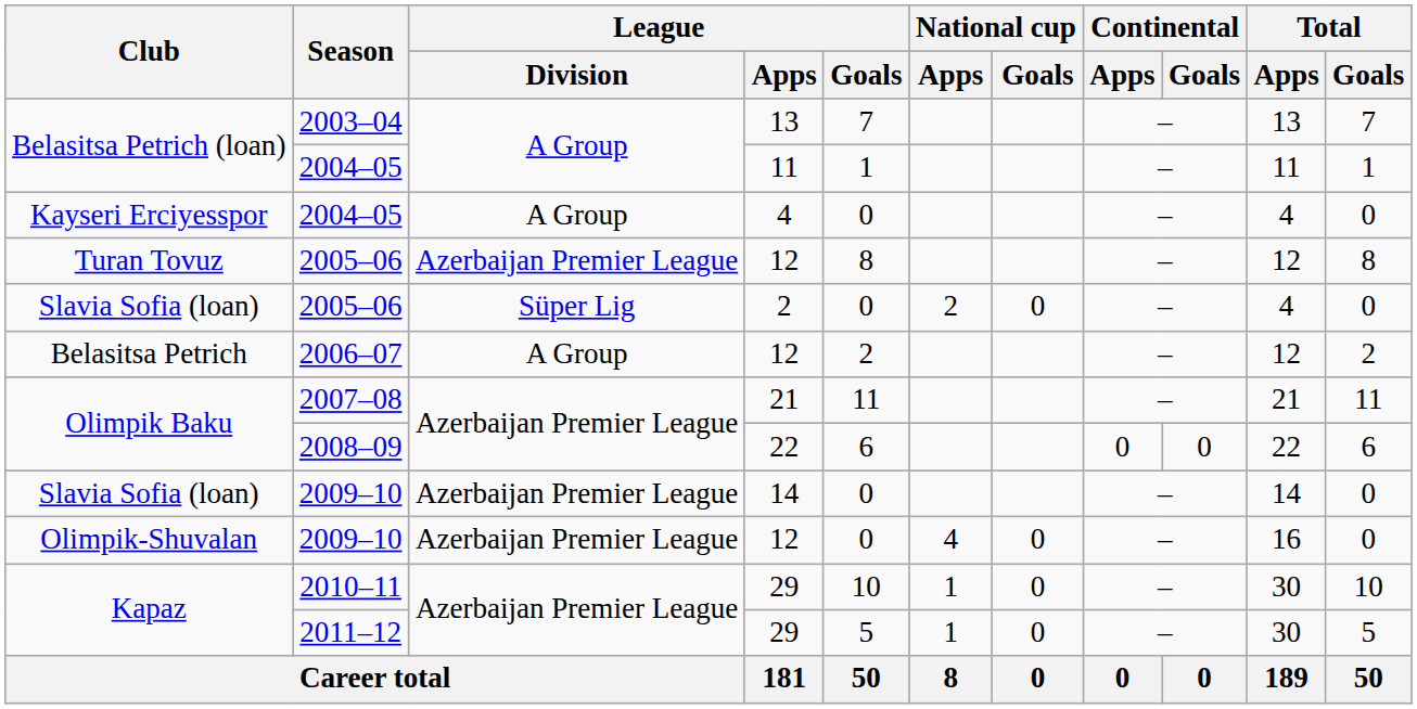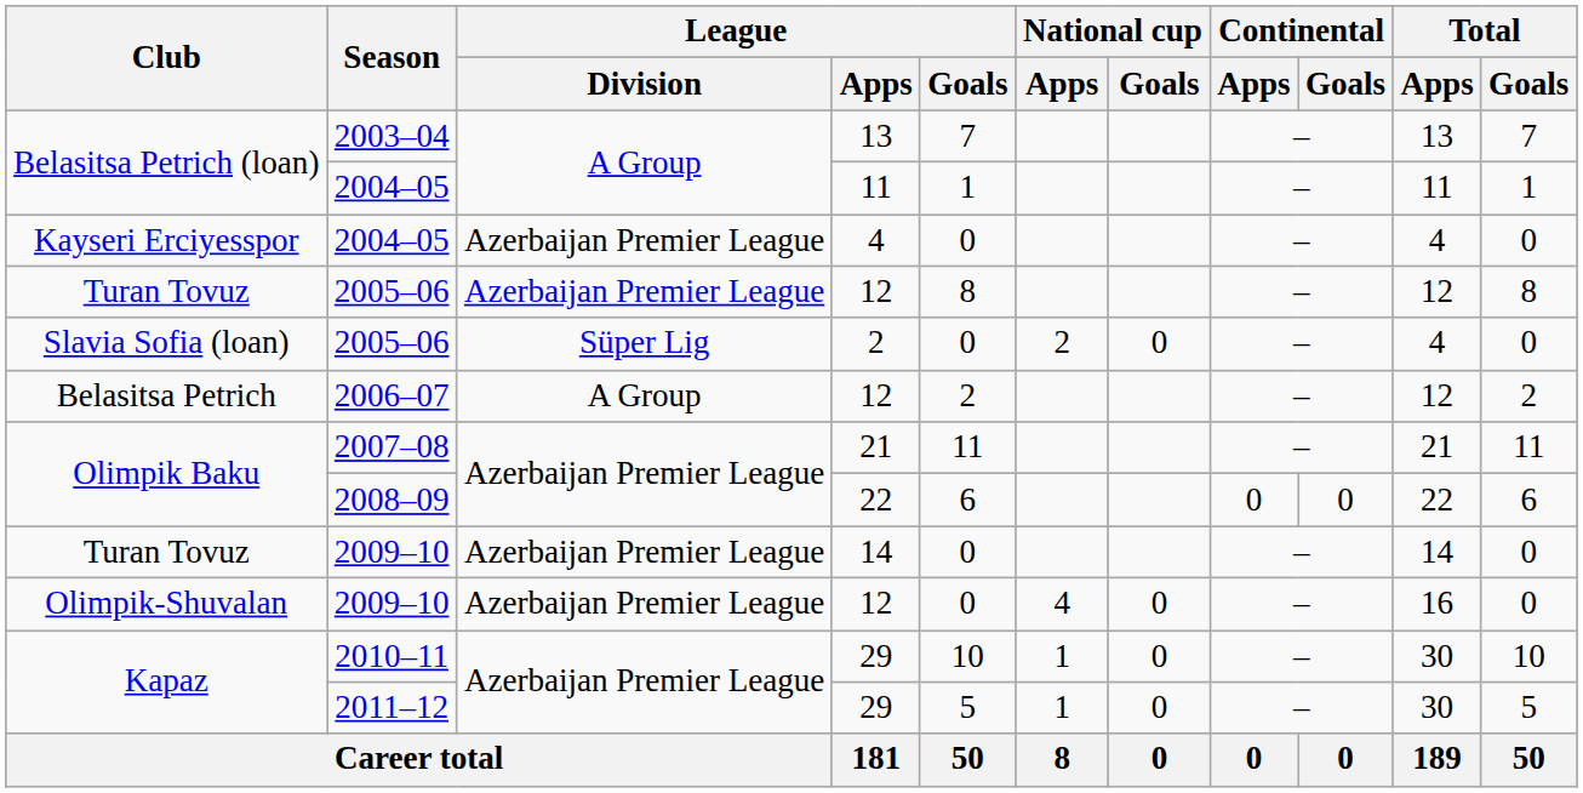 <table class="wikitable" style="text-align:center">
 <tr>
 <th rowspan="2">Club</th>
 <th rowspan="2">Season</th>
 <th colspan="3">League</th>
 <th colspan="2">National cup</th>
 <th colspan="2">Continental</th>
 <th colspan="2">Total</th>
 </tr>
 <tr>
 <th>Division</th>
 <th>Apps</th>
 <th>Goals</th>
 <th>Apps</th>
 <th>Goals</th>
 <th>Apps</th>
 <th>Goals</th>
 <th>Apps</th>
 <th>Goals</th>
 </tr>
 <tr>
 <td rowspan="2"><a href='#'>Belasitsa Petrich</a> (loan)</td>
 <td><a href='#'>2003–04</a></td>
 <td rowspan="2"><a href='#'>A Group</a></td>
 <td>13</td>
 <td>7</td>
 <td></td>
 <td></td>
 <td colspan="2">–</td>
 <td>13</td>
 <td>7</td>
 </tr>
 <tr>
 <td><a href='#'>2004–05</a></td>
 <td>11</td>
 <td>1</td>
 <td></td>
 <td></td>
 <td colspan="2">–</td>
 <td>11</td>
 <td>1</td>
 </tr>
 <tr>
 <td><a href='#'>Kayseri Erciyesspor</a></td>
 <td><a href='#'>2004–05</a></td>
-<td>A Group</td>
+<td>Azerbaijan Premier League</td>
 <td>4</td>
 <td>0</td>
 <td></td>
 <td></td>
 <td colspan="2">–</td>
 <td>4</td>
 <td>0</td>
 </tr>
 <tr>
 <td><a href='#'>Turan Tovuz</a></td>
 <td><a href='#'>2005–06</a></td>
 <td><a href='#'>Azerbaijan Premier League</a></td>
 <td>12</td>
 <td>8</td>
 <td></td>
 <td></td>
 <td colspan="2">–</td>
 <td>12</td>
 <td>8</td>
 </tr>
 <tr>
 <td><a href='#'>Slavia Sofia</a> (loan)</td>
 <td><a href='#'>2005–06</a></td>
 <td><a href='#'>Süper Lig</a></td>
 <td>2</td>
 <td>0</td>
 <td>2</td>
 <td>0</td>
 <td colspan="2">–</td>
 <td>4</td>
 <td>0</td>
 </tr>
 <tr>
 <td>Belasitsa Petrich</td>
 <td><a href='#'>2006–07</a></td>
 <td>A Group</td>
 <td>12</td>
 <td>2</td>
 <td></td>
 <td></td>
 <td colspan="2">–</td>
 <td>12</td>
 <td>2</td>
 </tr>
 <tr>
 <td rowspan="2"><a href='#'>Olimpik Baku</a></td>
 <td><a href='#'>2007–08</a></td>
 <td rowspan="2">Azerbaijan Premier League</td>
 <td>21</td>
 <td>11</td>
 <td></td>
 <td></td>
 <td colspan="2">–</td>
 <td>21</td>
 <td>11</td>
 </tr>
 <tr>
 <td><a href='#'>2008–09</a></td>
 <td>22</td>
 <td>6</td>
 <td></td>
 <td></td>
 <td>0</td>
 <td>0</td>
 <td>22</td>
 <td>6</td>
 </tr>
 <tr>
-<td><a href='#'>Slavia Sofia</a> (loan)</td>
+<td>Turan Tovuz</td>
 <td><a href='#'>2009–10</a></td>
 <td>Azerbaijan Premier League</td>
 <td>14</td>
 <td>0</td>
 <td></td>
 <td></td>
 <td colspan="2">–</td>
 <td>14</td>
 <td>0</td>
 </tr>
 <tr>
 <td><a href='#'>Olimpik-Shuvalan</a></td>
 <td><a href='#'>2009–10</a></td>
 <td>Azerbaijan Premier League</td>
 <td>12</td>
 <td>0</td>
 <td>4</td>
 <td>0</td>
 <td colspan="2">–</td>
 <td>16</td>
 <td>0</td>
 </tr>
 <tr>
 <td rowspan="2"><a href='#'>Kapaz</a></td>
 <td><a href='#'>2010–11</a></td>
 <td rowspan="2">Azerbaijan Premier League</td>
 <td>29</td>
 <td>10</td>
 <td>1</td>
 <td>0</td>
 <td colspan="2">–</td>
 <td>30</td>
 <td>10</td>
 </tr>
 <tr>
 <td><a href='#'>2011–12</a></td>
 <td>29</td>
 <td>5</td>
 <td>1</td>
 <td>0</td>
 <td colspan="2">–</td>
 <td>30</td>
 <td>5</td>
 </tr>
 <tr>
 <th colspan="3">Career total</th>
 <th>181</th>
 <th>50</th>
 <th>8</th>
 <th>0</th>
 <th>0</th>
 <th>0</th>
 <th>189</th>
 <th>50</th>
 </tr>
 </table>
